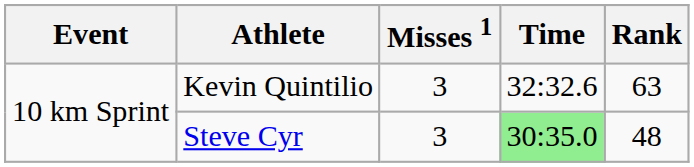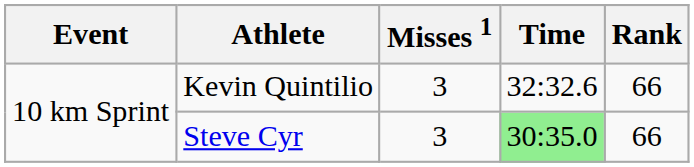 <table class="wikitable" style="font-size:90%">
 <tr>
 <th>Event</th>
 <th>Athlete</th>
 <th>Misses <sup>1</sup></th>
 <th>Time</th>
 <th>Rank</th>
 </tr>
 <tr>
 <td rowspan="2">10 km Sprint</td>
 <td>Kevin Quintilio</td>
 <td align="center">3</td>
 <td align="center">32:32.6</td>
-<td align="center">63</td>
+<td align="center">66</td>
 </tr>
 <tr>
 <td><a href='#'>Steve Cyr</a></td>
 <td align="center">3</td>
 <td align="center" style="background: lightgreen;">30:35.0</td>
-<td align="center">48</td>
+<td align="center">66</td>
 </tr>
 </table>
